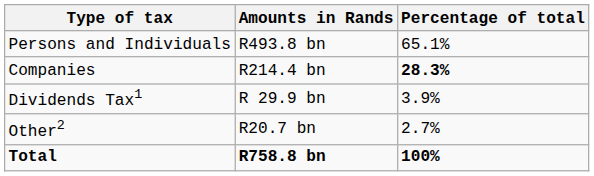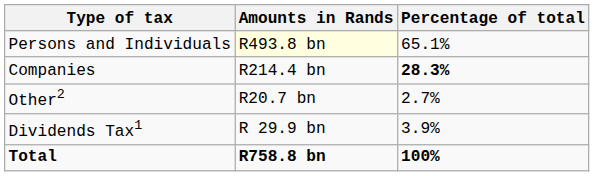 <table class="wikitable">
 <tr>
 <th>Type of tax</th>
 <th>Amounts in Rands</th>
 <th>Percentage of total</th>
 </tr>
 <tr>
 <td>Persons and Individuals</td>
-<td>R493.8 bn</td>
+<td style="background: lightyellow;">R493.8 bn</td>
 <td>65.1%</td>
 </tr>
 <tr>
 <td>Companies</td>
 <td>R214.4 bn</td>
 <td><strong>28.3%</strong></td>
 </tr>
 <tr>
+<td>Other<sup>2</sup></td>
+<td>R20.7 bn</td>
+<td>2.7%</td>
+</tr>
+<tr>
 <td>Dividends Tax<sup>1</sup></td>
 <td>R 29.9 bn</td>
 <td>3.9%</td>
-</tr>
-<tr>
-<td>Other<sup>2</sup></td>
-<td>R20.7 bn</td>
-<td>2.7%</td>
 </tr>
 <tr>
 <td><strong>Total</strong></td>
 <td><strong>R758.8 bn</strong></td>
 <td><strong>100%</strong></td>
 </tr>
 </table>
